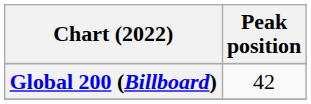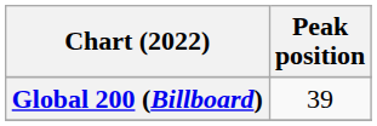 <table class="wikitable sortable plainrowheaders" style="text-align:center">
 <tr>
 <th scope="col">Chart (2022)</th>
 <th scope="col">Peak<br>position</th>
 </tr>
 <tr>
 </tr>
 <tr>
 <th scope="row"><a href='#'>Global 200</a> (<em><a href='#'>Billboard</a></em>)</th>
-<td>42</td>
+<td>39</td>
 </tr>
 <tr>
 </tr>
 <tr>
 </tr>
 </table>
